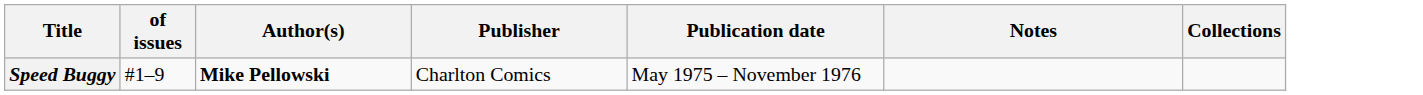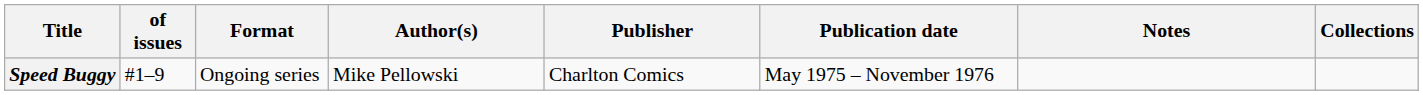 <table class="wikitable">
 <tr>
 <th>Title</th>
 <th style="width:40pt"> of issues</th>
+<th style="width:75pt">Format</th>
 <th style="width:125pt">Author(s)</th>
 <th style="width:125pt">Publisher</th>
 <th style="width:150pt">Publication date</th>
 <th style="width:175pt">Notes</th>
 <th>Collections</th>
 </tr>
 <tr>
 <th><em>Speed Buggy</em></th>
 <td>#1–9</td>
-<td><strong>Mike Pellowski</strong></td>
+<td>Ongoing series</td>
+<td>Mike Pellowski</td>
 <td>Charlton Comics</td>
 <td>May 1975 – November 1976</td>
 <td></td>
 <td></td>
 </tr>
 </table>
